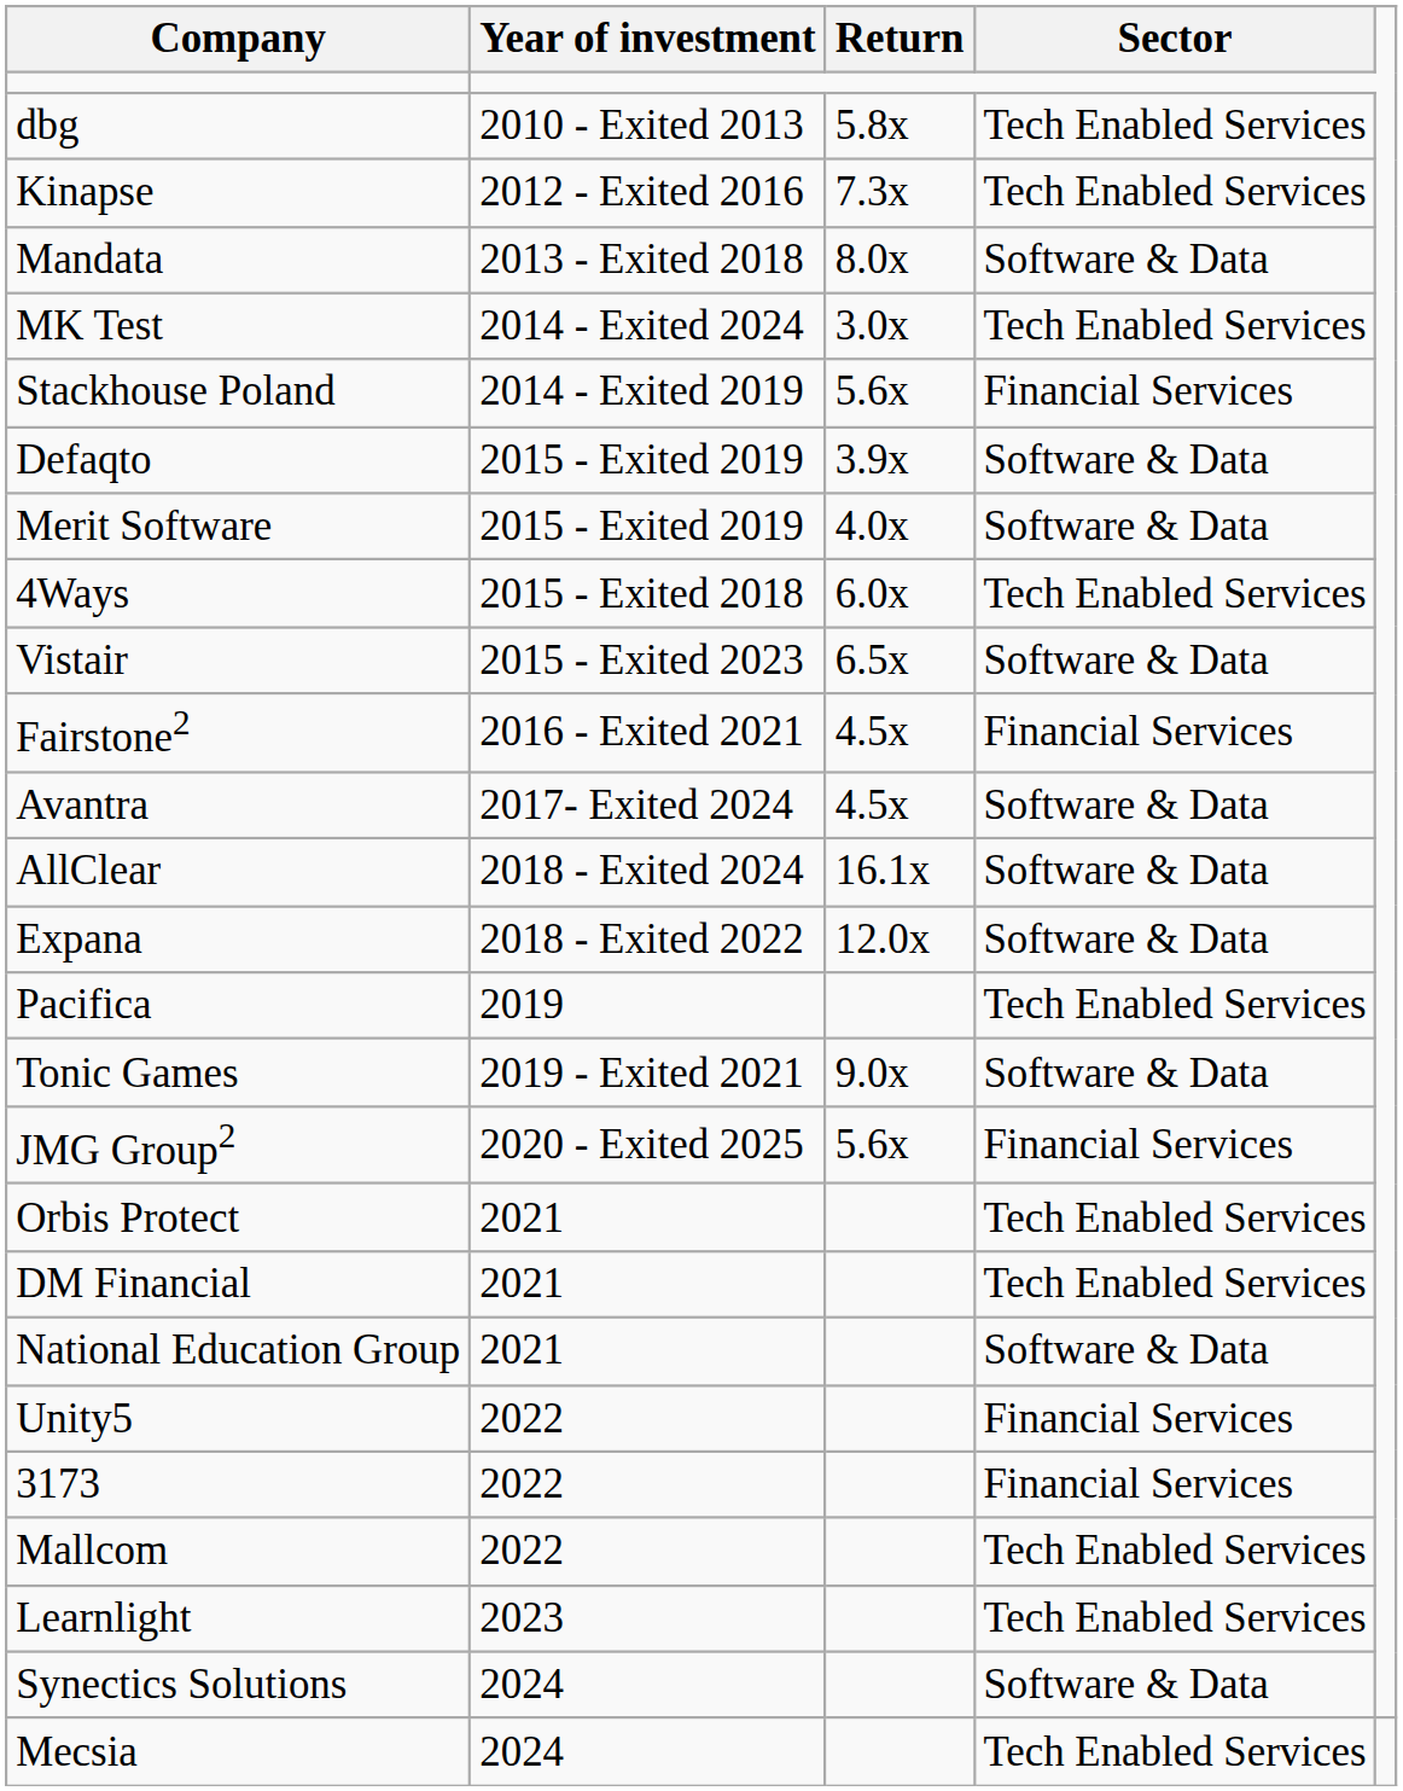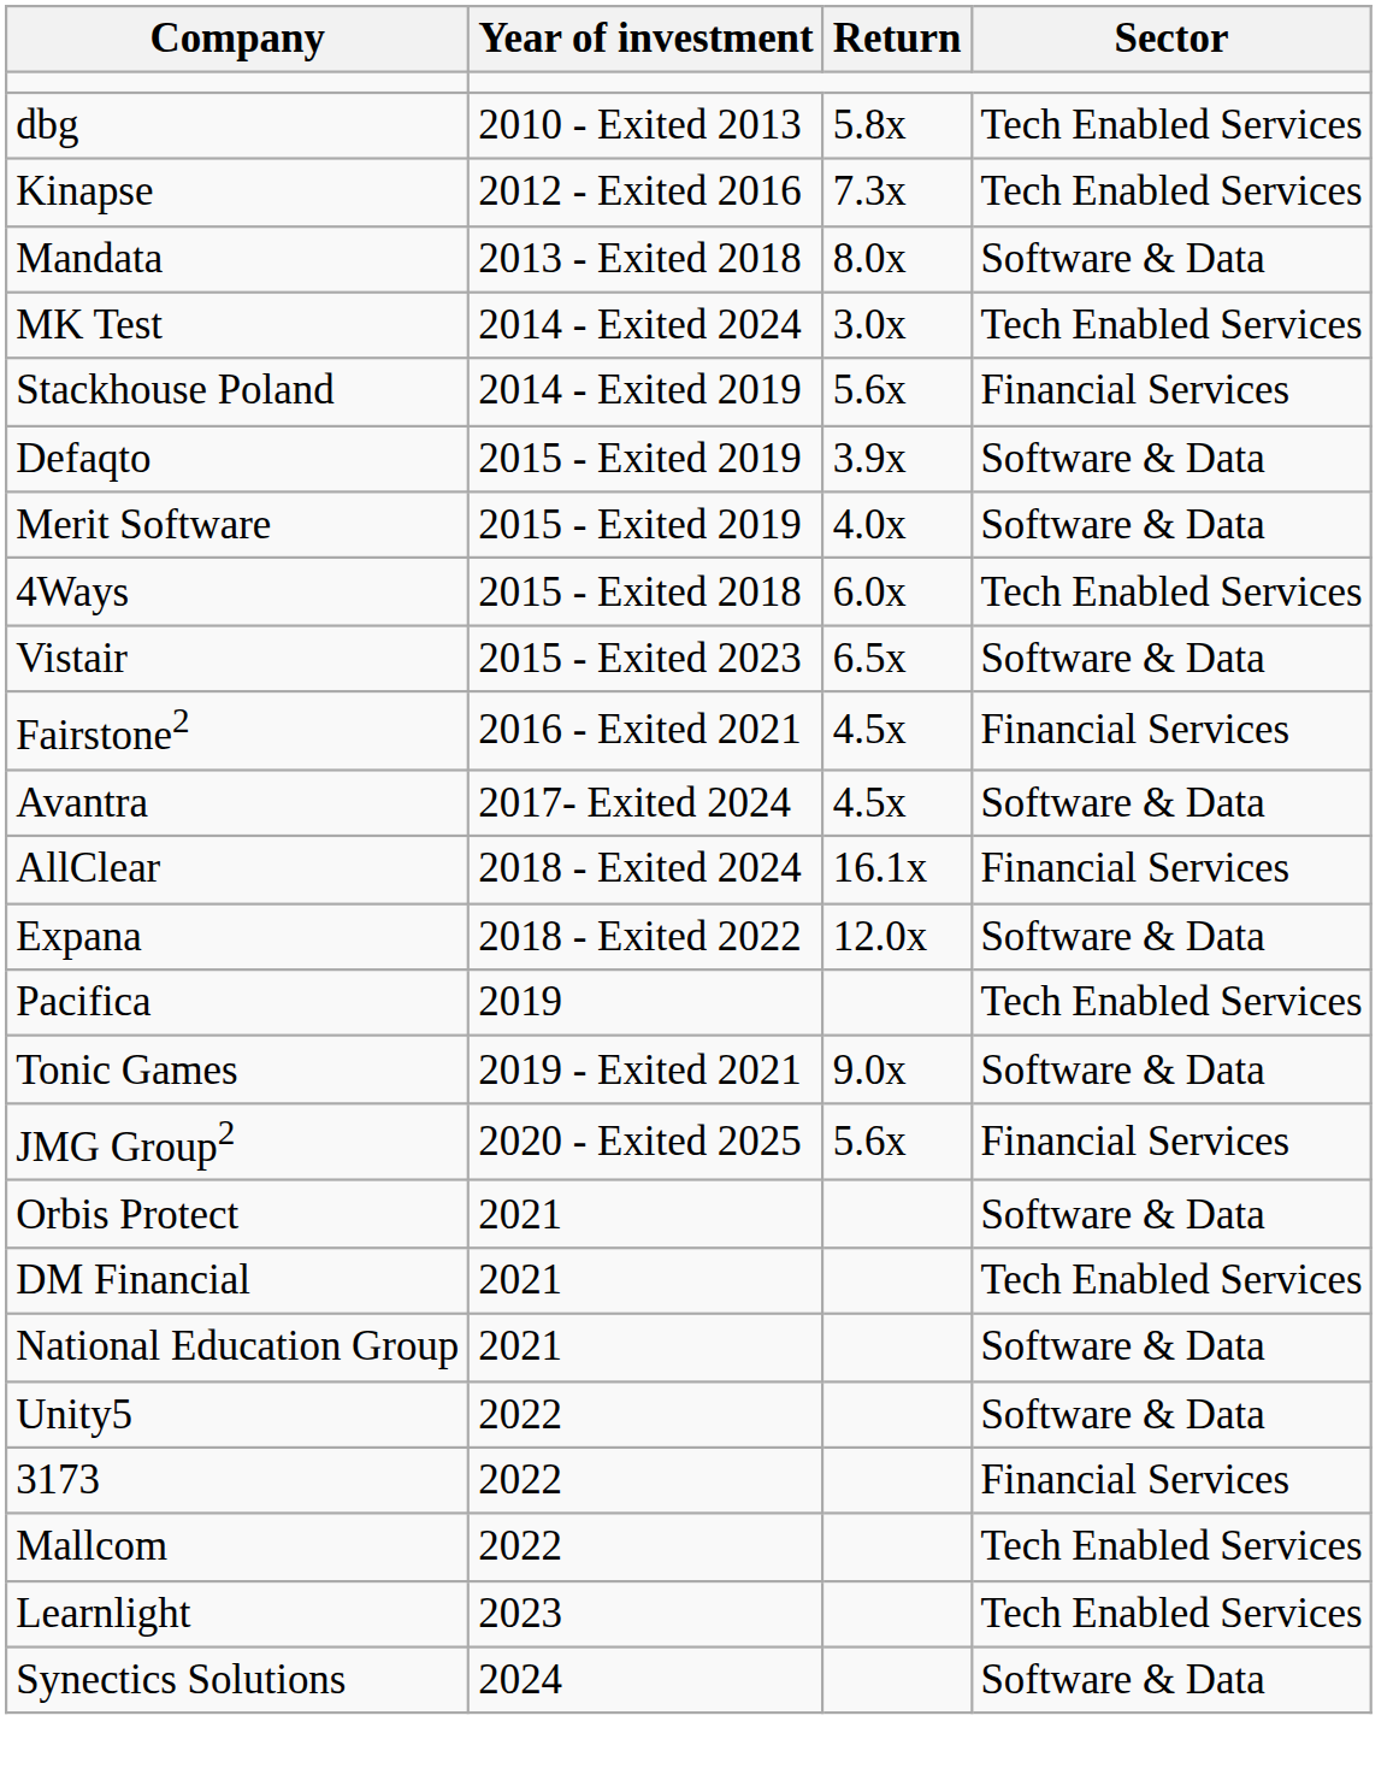 <table class="wikitable">
 <tr>
 <th>Company</th>
 <th>Year of investment</th>
 <th>Return</th>
 <th>Sector</th>
 </tr>
 <tr>
 <td></td>
 </tr>
 <tr>
 <td>dbg</td>
 <td>2010 - Exited 2013</td>
 <td>5.8x </td>
 <td>Tech Enabled Services</td>
 </tr>
 <tr>
 <td>Kinapse</td>
 <td>2012 - Exited 2016</td>
 <td>7.3x</td>
 <td>Tech Enabled Services</td>
 </tr>
 <tr>
 <td>Mandata</td>
 <td>2013 - Exited 2018</td>
 <td>8.0x  </td>
 <td>Software & Data</td>
 </tr>
 <tr>
 <td>MK Test</td>
 <td>2014 - Exited 2024</td>
 <td>3.0x</td>
 <td>Tech Enabled Services</td>
 </tr>
 <tr>
 <td>Stackhouse Poland</td>
 <td>2014 - Exited 2019</td>
 <td>5.6x </td>
 <td>Financial Services</td>
 </tr>
 <tr>
 <td>Defaqto</td>
 <td>2015 - Exited 2019</td>
 <td>3.9x </td>
 <td>Software & Data</td>
 </tr>
 <tr>
 <td>Merit Software</td>
 <td>2015 - Exited 2019</td>
 <td>4.0x </td>
 <td>Software & Data</td>
 </tr>
 <tr>
 <td>4Ways</td>
 <td>2015 - Exited 2018</td>
 <td>6.0x</td>
 <td>Tech Enabled Services</td>
 </tr>
 <tr>
 <td>Vistair</td>
 <td>2015 - Exited 2023</td>
 <td>6.5x</td>
 <td>Software & Data</td>
 </tr>
 <tr>
 <td>Fairstone<sup>2</sup></td>
 <td>2016 - Exited 2021</td>
 <td>4.5x </td>
 <td>Financial Services</td>
 </tr>
 <tr>
 <td>Avantra</td>
 <td>2017- Exited 2024</td>
 <td>4.5x</td>
 <td>Software & Data</td>
 </tr>
 <tr>
 <td>AllClear</td>
 <td>2018 - Exited 2024</td>
 <td>16.1x </td>
-<td>Software & Data</td>
+<td>Financial Services</td>
 </tr>
 <tr>
 <td>Expana</td>
 <td>2018 - Exited 2022</td>
 <td>12.0x</td>
 <td>Software & Data</td>
 </tr>
 <tr>
 <td>Pacifica</td>
 <td>2019</td>
 <td></td>
 <td>Tech Enabled Services</td>
 </tr>
 <tr>
 <td>Tonic Games</td>
 <td>2019 - Exited 2021</td>
 <td>9.0x </td>
 <td>Software & Data</td>
 </tr>
 <tr>
 <td>JMG Group<sup>2</sup></td>
 <td>2020 - Exited 2025</td>
 <td>5.6x</td>
 <td>Financial Services</td>
 </tr>
 <tr>
 <td>Orbis Protect</td>
 <td>2021</td>
 <td></td>
-<td>Tech Enabled Services</td>
+<td>Software & Data</td>
 </tr>
 <tr>
 <td>DM Financial</td>
 <td>2021</td>
 <td></td>
 <td>Tech Enabled Services</td>
 </tr>
 <tr>
 <td>National Education Group</td>
 <td>2021</td>
 <td></td>
 <td>Software & Data</td>
 </tr>
 <tr>
 <td>Unity5</td>
 <td>2022</td>
 <td></td>
-<td>Financial Services</td>
+<td>Software & Data</td>
 </tr>
 <tr>
 <td>3173</td>
 <td>2022</td>
 <td></td>
 <td>Financial Services</td>
 </tr>
 <tr>
 <td>Mallcom</td>
 <td>2022</td>
 <td></td>
 <td>Tech Enabled Services</td>
 </tr>
 <tr>
 <td>Learnlight</td>
 <td>2023</td>
 <td></td>
 <td>Tech Enabled Services</td>
 </tr>
 <tr>
 <td>Synectics Solutions</td>
 <td>2024</td>
 <td></td>
 <td>Software & Data</td>
 </tr>
-<tr>
-<td>Mecsia</td>
-<td>2024</td>
-<td></td>
-<td>Tech Enabled Services</td>
-<td></td>
-</tr>
 </table>
